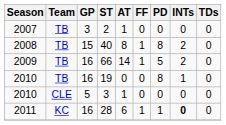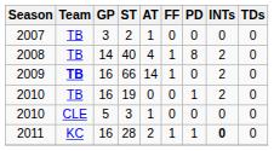 <table class="wikitable" style="text-align: center;">
 <tr>
 <th>Season</th>
 <th>Team</th>
 <th>GP</th>
 <th>ST</th>
 <th>AT</th>
 <th>FF</th>
 <th>PD</th>
 <th>INTs</th>
 <th>TDs</th>
 </tr>
 <tr>
 <td>2007</td>
 <td><a href='#'>TB</a></td>
 <td>3</td>
 <td>2</td>
 <td>1</td>
 <td>0</td>
 <td>0</td>
 <td>0</td>
 <td>0</td>
 </tr>
 <tr>
 <td>2008</td>
 <td><a href='#'>TB</a></td>
-<td>15</td>
+<td>14</td>
 <td>40</td>
-<td>8</td>
+<td>4</td>
 <td>1</td>
 <td>8</td>
 <td>2</td>
 <td>0</td>
 </tr>
 <tr>
 <td>2009</td>
-<td><a href='#'>TB</a></td>
+<td><strong><a href='#'>TB</a></strong></td>
 <td>16</td>
 <td>66</td>
 <td>14</td>
 <td>1</td>
-<td>5</td>
+<td>0</td>
 <td>2</td>
 <td>0</td>
 </tr>
 <tr>
 <td>2010</td>
 <td><a href='#'>TB</a></td>
 <td>16</td>
 <td>19</td>
 <td>0</td>
 <td>0</td>
-<td>8</td>
 <td>1</td>
+<td>2</td>
 <td>0</td>
 </tr>
 <tr>
 <td>2010</td>
 <td><a href='#'>CLE</a></td>
 <td>5</td>
 <td>3</td>
 <td>1</td>
 <td>0</td>
 <td>0</td>
 <td>0</td>
 <td>0</td>
 </tr>
 <tr>
 <td>2011</td>
 <td><a href='#'>KC</a></td>
 <td>16</td>
 <td>28</td>
-<td>6</td>
+<td>2</td>
 <td>1</td>
 <td>1</td>
 <td><strong>0</strong></td>
 <td>0</td>
 </tr>
 <tr>
 </tr>
 </table>
